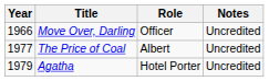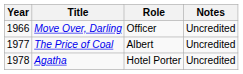 <table class="wikitable">
 <tr>
 <th>Year</th>
 <th>Title</th>
 <th>Role</th>
 <th>Notes</th>
 </tr>
 <tr>
 <td>1966</td>
 <td><em><a href='#'>Move Over, Darling</a></em></td>
 <td>Officer</td>
 <td>Uncredited</td>
 </tr>
 <tr>
 <td>1977</td>
 <td><em><a href='#'>The Price of Coal</a></em></td>
 <td>Albert</td>
 <td>Uncredited</td>
 </tr>
 <tr>
-<td>1979</td>
+<td>1978</td>
 <td><em><a href='#'>Agatha</a></em></td>
 <td>Hotel Porter</td>
 <td>Uncredited</td>
 </tr>
 </table>
